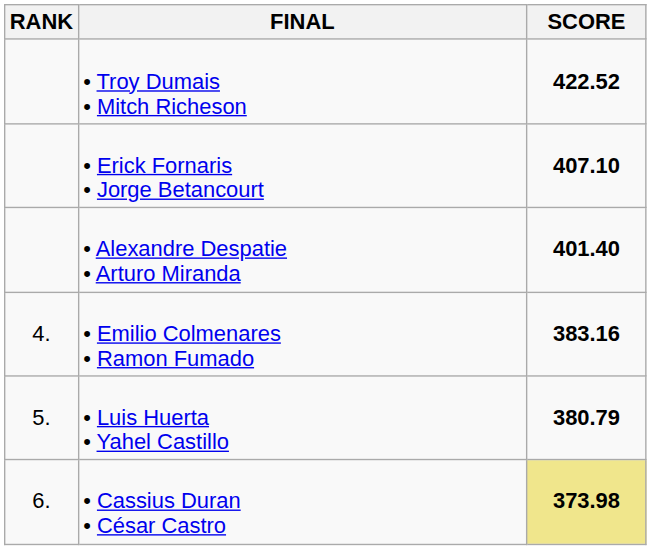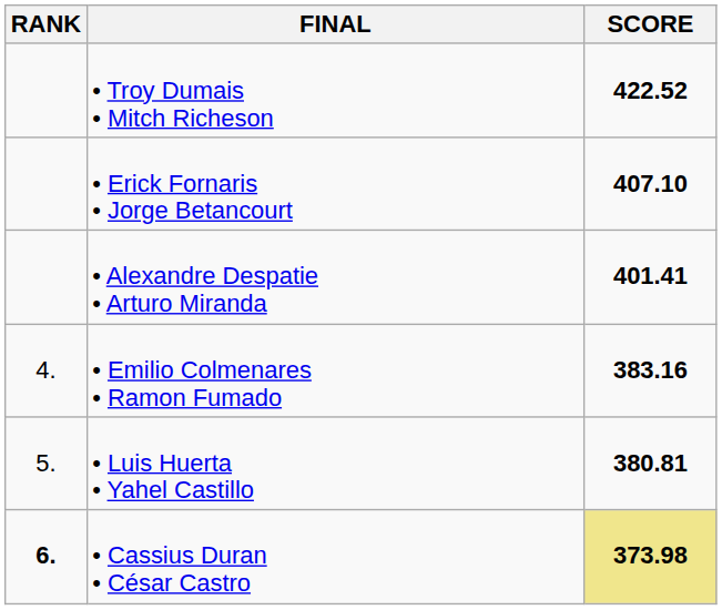 <table class="wikitable">
 <tr>
 <th>RANK</th>
 <th style="width: 20em">FINAL</th>
 <th style="width: 5em">SCORE</th>
 </tr>
 <tr>
 <td align="center"></td>
 <td><strong></strong><br>• <a href='#'>Troy Dumais</a><br>• <a href='#'>Mitch Richeson</a></td>
 <td align="center"><strong>422.52</strong></td>
 </tr>
 <tr>
 <td align="center"></td>
 <td><strong></strong><br>• <a href='#'>Erick Fornaris</a><br>• <a href='#'>Jorge Betancourt</a></td>
 <td align="center"><strong>407.10</strong></td>
 </tr>
 <tr>
 <td align="center"></td>
 <td><strong></strong><br>• <a href='#'>Alexandre Despatie</a><br>• <a href='#'>Arturo Miranda</a></td>
-<td align="center"><strong>401.40</strong></td>
+<td align="center"><strong>401.41</strong></td>
 </tr>
 <tr>
 <td align="center">4.</td>
 <td><strong></strong><br>• <a href='#'>Emilio Colmenares</a><br>• <a href='#'>Ramon Fumado</a></td>
 <td align="center"><strong>383.16</strong></td>
 </tr>
 <tr>
 <td align="center">5.</td>
 <td><strong></strong><br>• <a href='#'>Luis Huerta</a><br>• <a href='#'>Yahel Castillo</a></td>
-<td align="center"><strong>380.79</strong></td>
+<td align="center"><strong>380.81</strong></td>
 </tr>
 <tr>
-<td align="center">6.</td>
+<td align="center"><strong>6.</strong></td>
 <td><strong></strong><br>• <a href='#'>Cassius Duran</a><br>• <a href='#'>César Castro</a></td>
 <td align="center" style="background: khaki;"><strong>373.98</strong></td>
 </tr>
 </table>
